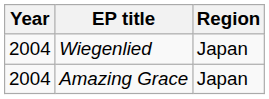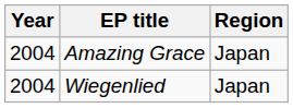 <table class="wikitable">
 <tr>
 <th>Year</th>
 <th>EP title</th>
 <th>Region</th>
 </tr>
 <tr>
 <td>2004</td>
-<td><em>Wiegenlied</em></td>
+<td><em>Amazing Grace</em></td>
 <td>Japan</td>
 </tr>
 <tr>
 <td>2004</td>
-<td><em>Amazing Grace</em></td>
+<td><em>Wiegenlied</em></td>
 <td>Japan</td>
 </tr>
 </table>
